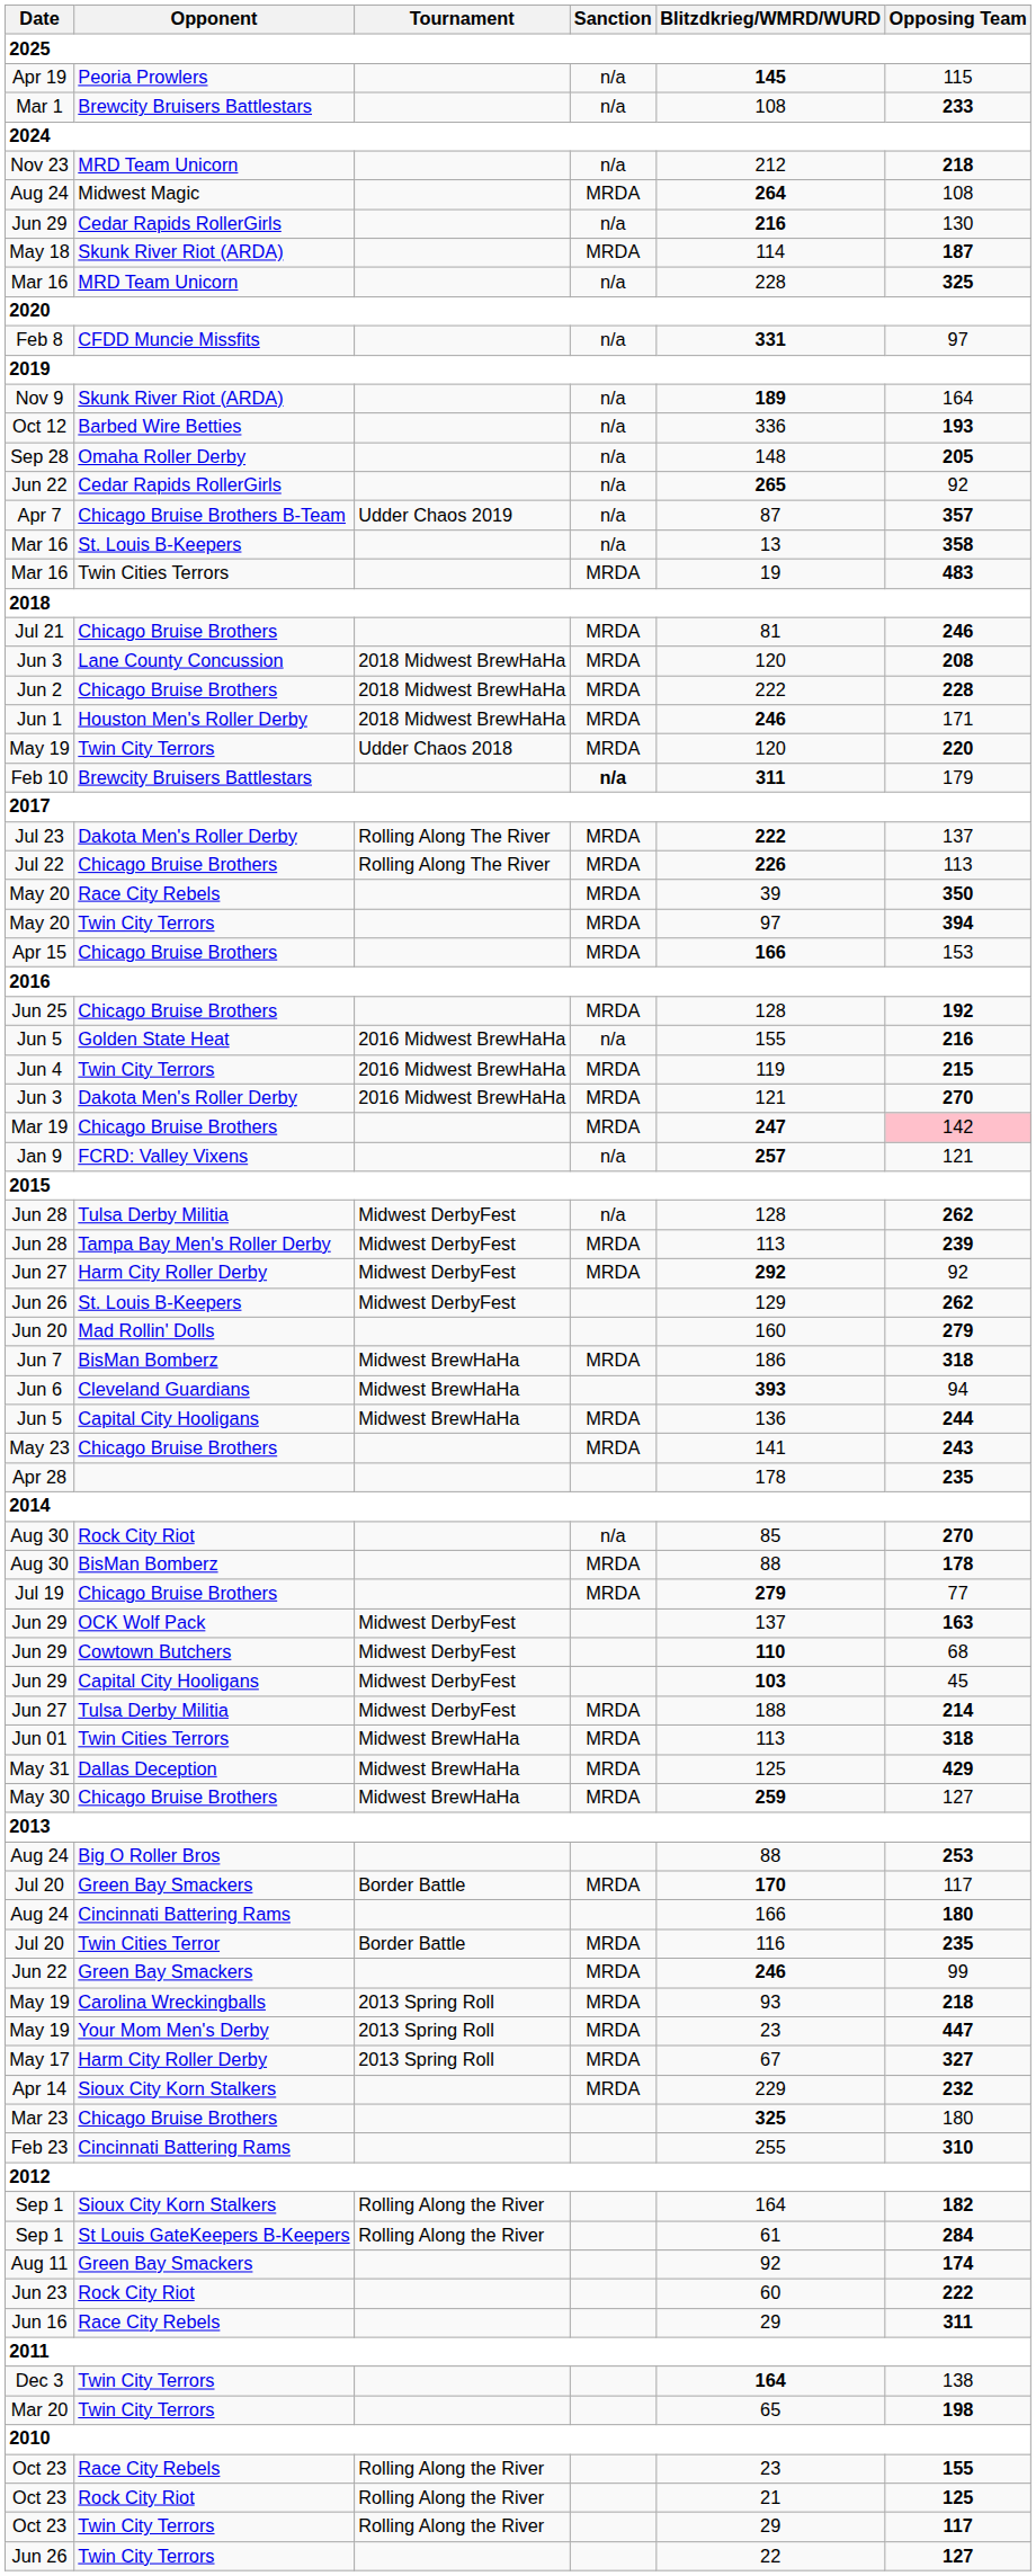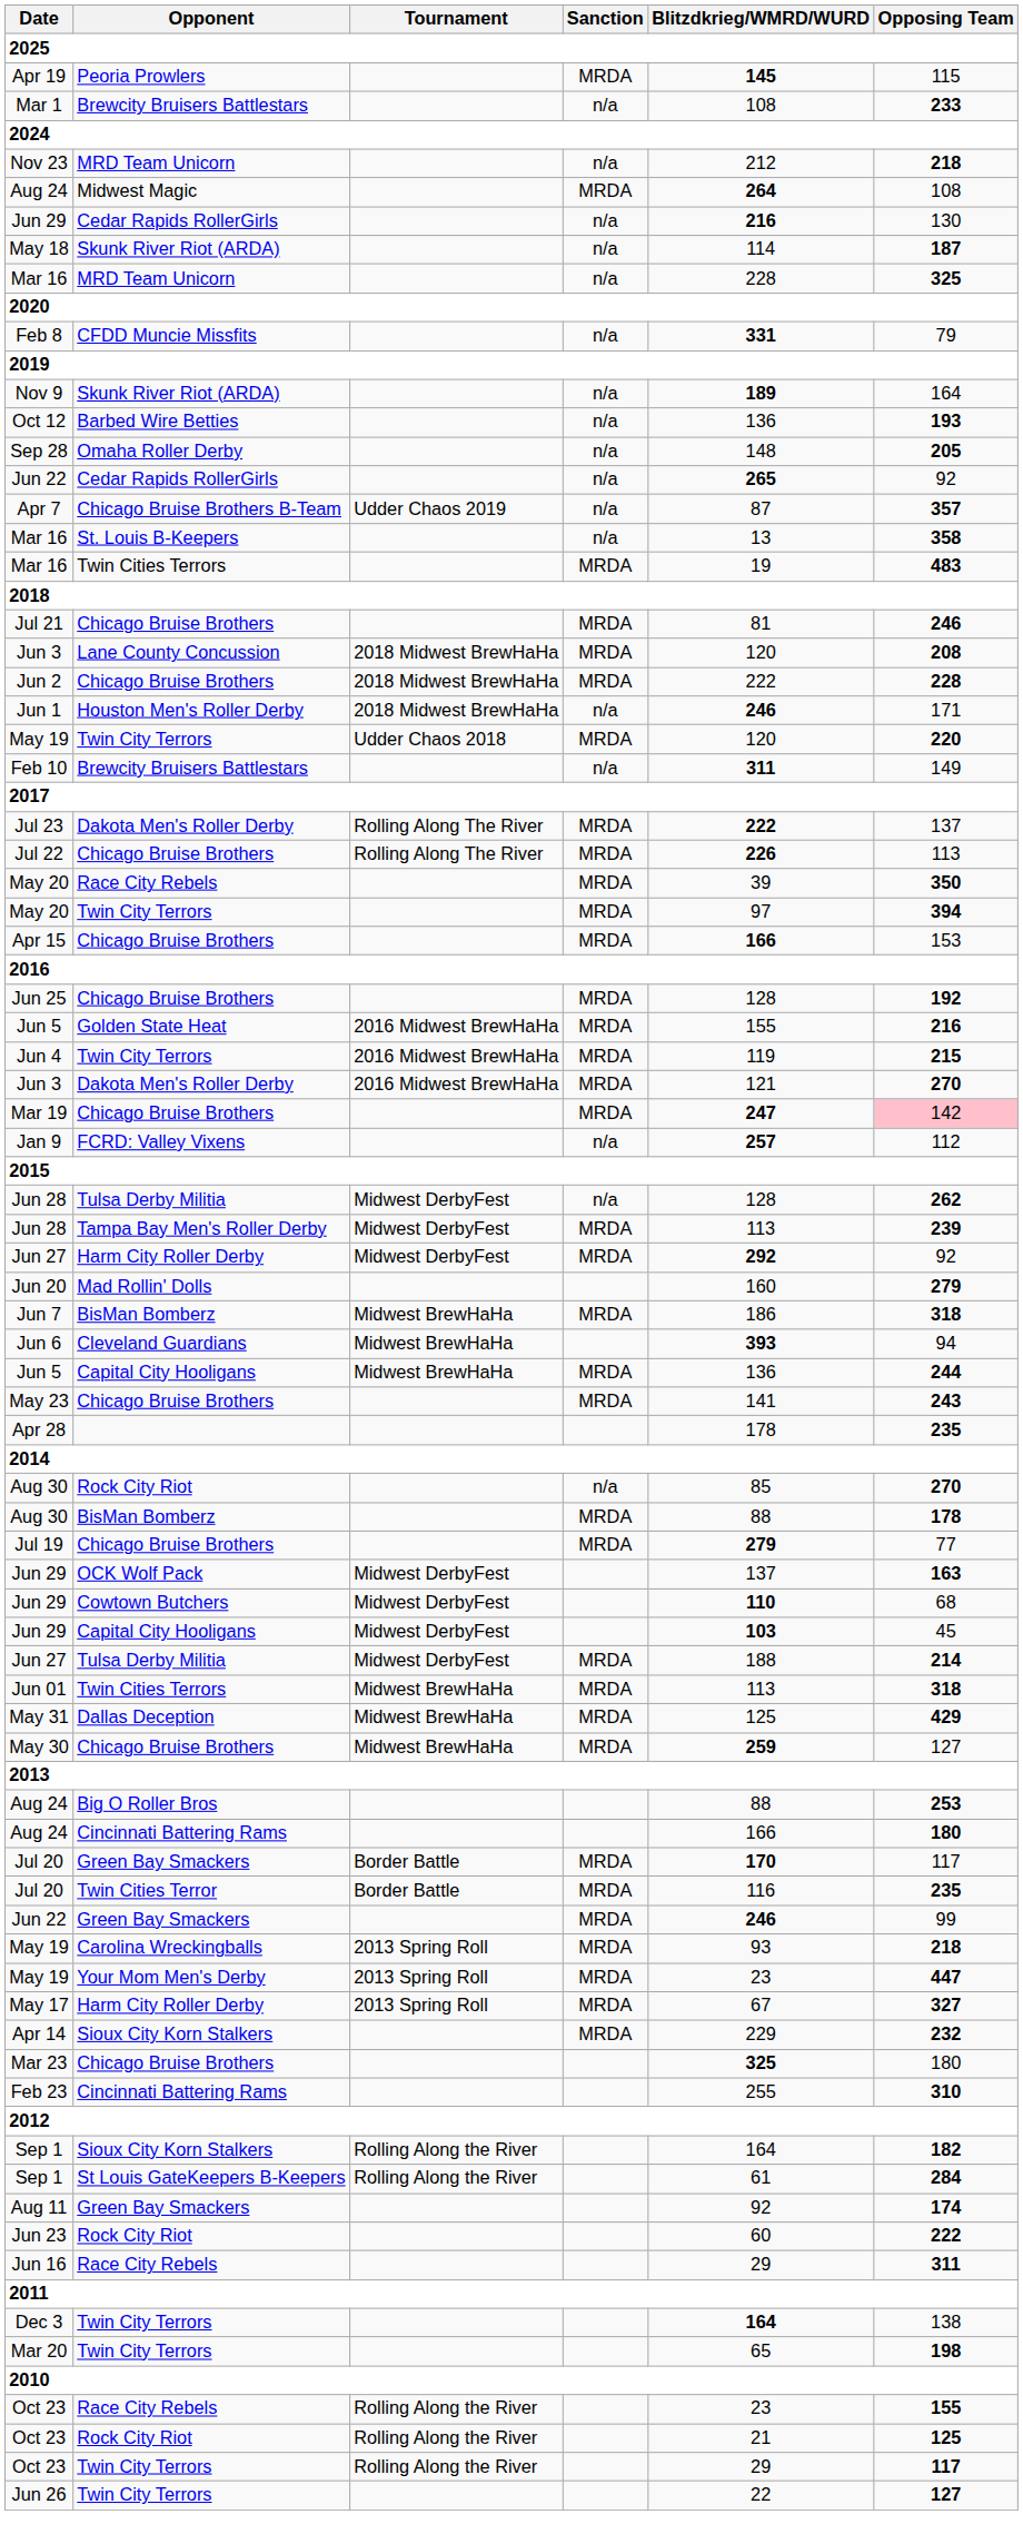 <table class="wikitable">
 <tr>
 <th>Date</th>
 <th>Opponent</th>
 <th>Tournament</th>
 <th>Sanction</th>
 <th><span>Blitzdkrieg</span>/<span>WMRD</span>/<span>WURD</span></th>
 <th>Opposing Team</th>
 </tr>
 <tr>
 <td style="background: white" colspan='6'><span><strong>2025</strong></span></td>
 </tr>
 <tr>
 <td align="center">Apr 19</td>
 <td><a href='#'>Peoria Prowlers</a></td>
 <td></td>
-<td align="center">n/a</td>
+<td align="center">MRDA</td>
 <td align="center"><strong>145</strong></td>
 <td align="center">115</td>
 </tr>
 <tr>
 <td align="center">Mar 1</td>
 <td><a href='#'>Brewcity Bruisers Battlestars</a></td>
 <td></td>
 <td align="center">n/a</td>
 <td align="center">108</td>
 <td align="center"><strong>233</strong></td>
 </tr>
 <tr>
 <td style="background: white" colspan='6'><span><strong>2024</strong></span></td>
 </tr>
 <tr>
 <td align="center">Nov 23</td>
 <td><a href='#'>MRD Team Unicorn</a></td>
 <td></td>
 <td align="center">n/a</td>
 <td align="center">212</td>
 <td align="center"><strong>218</strong></td>
 </tr>
 <tr>
 <td align="center">Aug 24</td>
 <td>Midwest Magic</td>
 <td></td>
 <td align="center">MRDA</td>
 <td align="center"><strong>264</strong></td>
 <td align="center">108</td>
 </tr>
 <tr>
 <td align="center">Jun 29</td>
 <td><a href='#'>Cedar Rapids RollerGirls</a></td>
 <td></td>
 <td align="center">n/a</td>
 <td align="center"><strong>216</strong></td>
 <td align="center">130</td>
 </tr>
 <tr>
 <td align="center">May 18</td>
 <td><a href='#'>Skunk River Riot (ARDA)</a></td>
 <td></td>
-<td align="center">MRDA</td>
+<td align="center">n/a</td>
 <td align="center">114</td>
 <td align="center"><strong>187</strong></td>
 </tr>
 <tr>
 <td align="center">Mar 16</td>
 <td><a href='#'>MRD Team Unicorn</a></td>
 <td></td>
 <td align="center">n/a</td>
 <td align="center">228</td>
 <td align="center"><strong>325</strong></td>
 </tr>
 <tr>
 <td style="background: white" colspan='6'><span><strong>2020</strong></span></td>
 </tr>
 <tr>
 <td align="center">Feb 8</td>
 <td><a href='#'>CFDD Muncie Missfits</a></td>
 <td></td>
 <td align="center">n/a</td>
 <td align="center"><strong>331</strong></td>
-<td align="center">97</td>
+<td align="center">79</td>
 </tr>
 <tr>
 <td style="background: white" colspan='6'><span><strong>2019</strong></span></td>
 </tr>
 <tr>
 <td align="center">Nov 9</td>
 <td><a href='#'>Skunk River Riot (ARDA)</a></td>
 <td></td>
 <td align="center">n/a</td>
 <td align="center"><strong>189</strong></td>
 <td align="center">164</td>
 </tr>
 <tr>
 <td align="center">Oct 12</td>
 <td><a href='#'>Barbed Wire Betties</a></td>
 <td></td>
 <td align="center">n/a</td>
-<td align="center">336</td>
+<td align="center">136</td>
 <td align="center"><strong>193</strong></td>
 </tr>
 <tr>
 <td align="center"><span>Sep 28</span></td>
 <td><a href='#'>Omaha Roller Derby</a></td>
 <td></td>
 <td align="center">n/a</td>
 <td align="center">148</td>
 <td align="center"><strong>205</strong></td>
 </tr>
 <tr>
 <td align="center"><span>Jun 22</span></td>
 <td><a href='#'>Cedar Rapids RollerGirls</a></td>
 <td></td>
 <td align="center">n/a</td>
 <td align="center"><strong>265</strong></td>
 <td align="center">92</td>
 </tr>
 <tr>
 <td align="center">Apr 7</td>
 <td><a href='#'>Chicago Bruise Brothers B-Team</a></td>
 <td>Udder Chaos 2019</td>
 <td align="center">n/a</td>
 <td align="center">87</td>
 <td align="center"><strong>357</strong></td>
 </tr>
 <tr>
 <td align="center">Mar 16</td>
 <td><a href='#'>St. Louis B-Keepers</a></td>
 <td></td>
 <td align="center">n/a</td>
 <td align="center">13</td>
 <td align="center"><strong>358</strong></td>
 </tr>
 <tr>
 <td align="center">Mar 16</td>
 <td>Twin Cities Terrors</td>
 <td></td>
 <td align="center">MRDA</td>
 <td align="center">19</td>
 <td align="center"><strong>483</strong></td>
 </tr>
 <tr>
 <td style="background: white" colspan='6'><span><strong>2018</strong></span></td>
 </tr>
 <tr>
 <td align="center">Jul 21</td>
 <td><a href='#'>Chicago Bruise Brothers</a></td>
 <td></td>
 <td align="center">MRDA</td>
 <td align="center">81</td>
 <td align="center"><strong>246</strong></td>
 </tr>
 <tr>
 <td align="center">Jun 3</td>
 <td><a href='#'>Lane County Concussion</a></td>
 <td>2018 Midwest BrewHaHa</td>
 <td align="center">MRDA</td>
 <td align="center">120</td>
 <td align="center"><strong>208</strong></td>
 </tr>
 <tr>
 <td align="center">Jun 2</td>
 <td><a href='#'>Chicago Bruise Brothers</a></td>
 <td>2018 Midwest BrewHaHa</td>
 <td align="center">MRDA</td>
 <td align="center">222</td>
 <td align="center"><strong>228</strong></td>
 </tr>
 <tr>
 <td align="center">Jun 1</td>
 <td><a href='#'>Houston Men's Roller Derby</a></td>
 <td>2018 Midwest BrewHaHa</td>
-<td align="center">MRDA</td>
+<td align="center">n/a</td>
 <td align="center"><strong>246</strong></td>
 <td align="center">171</td>
 </tr>
 <tr>
 <td align="center">May 19</td>
 <td><a href='#'>Twin City Terrors</a></td>
 <td>Udder Chaos 2018</td>
 <td align="center">MRDA</td>
 <td align="center">120</td>
 <td align="center"><strong>220</strong></td>
 </tr>
 <tr>
 <td align="center">Feb 10</td>
 <td><a href='#'>Brewcity Bruisers Battlestars</a></td>
 <td></td>
-<td align="center"><strong>n/a</strong></td>
+<td align="center">n/a</td>
 <td align="center"><strong>311</strong></td>
-<td align="center">179</td>
+<td align="center">149</td>
 </tr>
 <tr>
 <td style="background: white" colspan='6'><span><strong>2017</strong></span></td>
 </tr>
 <tr>
 <td align="center">Jul 23</td>
 <td><a href='#'>Dakota Men's Roller Derby</a></td>
 <td>Rolling Along The River</td>
 <td align="center">MRDA</td>
 <td align="center"><strong>222</strong></td>
 <td align="center">137</td>
 </tr>
 <tr>
 <td align="center">Jul 22</td>
 <td><a href='#'>Chicago Bruise Brothers</a></td>
 <td>Rolling Along The River</td>
 <td align="center">MRDA</td>
 <td align="center"><strong>226</strong></td>
 <td align="center">113</td>
 </tr>
 <tr>
 <td align="center">May 20</td>
 <td><a href='#'>Race City Rebels</a></td>
 <td></td>
 <td align="center">MRDA</td>
 <td align="center">39</td>
 <td align="center"><strong>350</strong></td>
 </tr>
 <tr>
 <td align="center">May 20</td>
 <td><a href='#'>Twin City Terrors</a></td>
 <td></td>
 <td align="center">MRDA</td>
 <td align="center">97</td>
 <td align="center"><strong>394</strong></td>
 </tr>
 <tr>
 <td align="center">Apr 15</td>
 <td><a href='#'>Chicago Bruise Brothers</a></td>
 <td></td>
 <td align="center">MRDA</td>
 <td align="center"><strong>166</strong></td>
 <td align="center">153</td>
 </tr>
 <tr>
 <td style="background: white" colspan='6'><span><strong>2016</strong></span></td>
 </tr>
 <tr>
 <td align="center">Jun 25</td>
 <td><a href='#'>Chicago Bruise Brothers</a></td>
 <td></td>
 <td align="center">MRDA</td>
 <td align="center">128</td>
 <td align="center"><strong>192</strong></td>
 </tr>
 <tr>
 <td align="center">Jun 5</td>
 <td><a href='#'>Golden State Heat</a></td>
 <td>2016 Midwest BrewHaHa</td>
-<td align="center">n/a</td>
+<td align="center">MRDA</td>
 <td align="center">155</td>
 <td align="center"><strong>216</strong></td>
 </tr>
 <tr>
 <td align="center">Jun 4</td>
 <td><a href='#'>Twin City Terrors</a></td>
 <td>2016 Midwest BrewHaHa</td>
 <td align="center">MRDA</td>
 <td align="center">119</td>
 <td align="center"><strong>215</strong></td>
 </tr>
 <tr>
 <td align="center">Jun 3</td>
 <td><a href='#'>Dakota Men's Roller Derby</a></td>
 <td>2016 Midwest BrewHaHa</td>
 <td align="center">MRDA</td>
 <td align="center">121</td>
 <td align="center"><strong>270</strong></td>
 </tr>
 <tr>
 <td align="center">Mar 19</td>
 <td><a href='#'>Chicago Bruise Brothers</a></td>
 <td></td>
 <td align="center">MRDA</td>
 <td align="center"><strong>247</strong></td>
 <td align="center" style="background: pink;">142</td>
 </tr>
 <tr>
 <td align="center">Jan 9</td>
 <td><a href='#'>FCRD: Valley Vixens</a></td>
 <td></td>
 <td align="center">n/a</td>
 <td align="center"><strong>257</strong></td>
-<td align="center">121</td>
+<td align="center">112</td>
 </tr>
 <tr>
 <td style="background: white" colspan='6'><span><strong>2015</strong></span></td>
 </tr>
 <tr>
 <td align="center">Jun 28</td>
 <td><a href='#'>Tulsa Derby Militia</a></td>
 <td>Midwest DerbyFest</td>
 <td align="center">n/a</td>
 <td align="center">128</td>
 <td align="center"><strong>262</strong></td>
 </tr>
 <tr>
 <td align="center">Jun 28</td>
 <td><a href='#'>Tampa Bay Men's Roller Derby</a></td>
 <td>Midwest DerbyFest</td>
 <td align="center">MRDA</td>
 <td align="center">113</td>
 <td align="center"><strong>239</strong></td>
 </tr>
 <tr>
 <td align="center">Jun 27</td>
 <td><a href='#'>Harm City Roller Derby</a></td>
 <td>Midwest DerbyFest</td>
 <td align="center">MRDA</td>
 <td align="center"><strong>292</strong></td>
 <td align="center">92</td>
-</tr>
-<tr>
-<td align="center">Jun 26</td>
-<td><a href='#'>St. Louis B-Keepers</a></td>
-<td>Midwest DerbyFest</td>
-<td align="center"></td>
-<td align="center">129</td>
-<td align="center"><strong>262</strong></td>
 </tr>
 <tr>
 <td align="center">Jun 20</td>
 <td><a href='#'>Mad Rollin' Dolls</a></td>
 <td></td>
 <td align="center"></td>
 <td align="center">160</td>
 <td align="center"><strong>279</strong></td>
 </tr>
 <tr>
 <td align="center">Jun 7</td>
 <td><a href='#'>BisMan Bomberz</a></td>
 <td>Midwest BrewHaHa</td>
 <td align="center">MRDA</td>
 <td align="center">186</td>
 <td align="center"><strong>318</strong></td>
 </tr>
 <tr>
 <td align="center">Jun 6</td>
 <td><a href='#'>Cleveland Guardians</a></td>
 <td>Midwest BrewHaHa</td>
 <td align="center"></td>
 <td align="center"><strong>393</strong></td>
 <td align="center">94</td>
 </tr>
 <tr>
 <td align="center">Jun 5</td>
 <td><a href='#'>Capital City Hooligans</a></td>
 <td>Midwest BrewHaHa</td>
 <td align="center">MRDA</td>
 <td align="center">136</td>
 <td align="center"><strong>244</strong></td>
 </tr>
 <tr>
 <td align="center">May 23</td>
 <td><a href='#'>Chicago Bruise Brothers</a></td>
 <td></td>
 <td align="center">MRDA</td>
 <td align="center">141</td>
 <td align="center"><strong>243</strong></td>
 </tr>
 <tr>
 <td align="center">Apr 28</td>
 <td></td>
 <td></td>
 <td align="center"></td>
 <td align="center">178</td>
 <td align="center"><strong>235</strong></td>
 </tr>
 <tr>
 <td style="background: white" colspan='6'><span><strong>2014</strong></span></td>
 </tr>
 <tr>
 <td align="center">Aug 30</td>
 <td><a href='#'>Rock City Riot</a></td>
 <td></td>
 <td align="center">n/a</td>
 <td align="center">85</td>
 <td align="center"><strong>270</strong></td>
 </tr>
 <tr>
 <td align="center">Aug 30</td>
 <td><a href='#'>BisMan Bomberz</a></td>
 <td></td>
 <td align="center">MRDA</td>
 <td align="center">88</td>
 <td align="center"><strong>178</strong></td>
 </tr>
 <tr>
 <td align="center">Jul 19</td>
 <td><a href='#'>Chicago Bruise Brothers</a></td>
 <td></td>
 <td align="center">MRDA</td>
 <td align="center"><strong>279</strong></td>
 <td align="center">77</td>
 </tr>
 <tr>
 <td align="center">Jun 29</td>
 <td><a href='#'>OCK Wolf Pack</a></td>
 <td>Midwest DerbyFest</td>
 <td></td>
 <td align="center">137</td>
 <td align="center"><strong>163</strong></td>
 </tr>
 <tr>
 <td align="center">Jun 29</td>
 <td><a href='#'>Cowtown Butchers</a></td>
 <td>Midwest DerbyFest</td>
 <td></td>
 <td align="center"><strong>110</strong></td>
 <td align="center">68</td>
 </tr>
 <tr>
 <td align="center">Jun 29</td>
 <td><a href='#'>Capital City Hooligans</a></td>
 <td>Midwest DerbyFest</td>
 <td></td>
 <td align="center"><strong>103</strong></td>
 <td align="center">45</td>
 </tr>
 <tr>
 <td align="center">Jun 27</td>
 <td><a href='#'>Tulsa Derby Militia</a></td>
 <td>Midwest DerbyFest</td>
 <td align="center">MRDA</td>
 <td align="center">188</td>
 <td align="center"><strong>214</strong></td>
 </tr>
 <tr>
 <td align="center">Jun 01</td>
 <td><a href='#'>Twin Cities Terrors</a></td>
 <td>Midwest BrewHaHa</td>
 <td align="center">MRDA</td>
 <td align="center">113</td>
 <td align="center"><strong>318</strong></td>
 </tr>
 <tr>
 <td align="center">May 31</td>
 <td><a href='#'>Dallas Deception</a></td>
 <td>Midwest BrewHaHa</td>
 <td align="center">MRDA</td>
 <td align="center">125</td>
 <td align="center"><strong>429</strong></td>
 </tr>
 <tr>
 <td align="center">May 30</td>
 <td><a href='#'>Chicago Bruise Brothers</a></td>
 <td>Midwest BrewHaHa</td>
 <td align="center">MRDA</td>
 <td align="center"><strong>259</strong></td>
 <td align="center">127</td>
 </tr>
 <tr>
 <td style="background: white" colspan='6'><span><strong>2013</strong></span></td>
 </tr>
 <tr>
 <td align="center">Aug 24</td>
 <td><a href='#'>Big O Roller Bros</a></td>
 <td></td>
 <td></td>
 <td align="center">88</td>
 <td align="center"><strong>253</strong></td>
 </tr>
 <tr>
+<td align="center">Aug 24</td>
+<td><a href='#'>Cincinnati Battering Rams</a></td>
+<td></td>
+<td></td>
+<td align="center">166</td>
+<td align="center"><strong>180</strong></td>
+</tr>
+<tr>
 <td align="center">Jul 20</td>
 <td><a href='#'>Green Bay Smackers</a></td>
 <td>Border Battle</td>
 <td align="center">MRDA</td>
 <td align="center"><strong>170</strong></td>
 <td align="center">117</td>
-</tr>
-<tr>
-<td align="center">Aug 24</td>
-<td><a href='#'>Cincinnati Battering Rams</a></td>
-<td></td>
-<td></td>
-<td align="center">166</td>
-<td align="center"><strong>180</strong></td>
 </tr>
 <tr>
 <td align="center">Jul 20</td>
 <td><a href='#'>Twin Cities Terror</a></td>
 <td>Border Battle</td>
 <td align="center">MRDA</td>
 <td align="center">116</td>
 <td align="center"><strong>235</strong></td>
 </tr>
 <tr>
 <td align="center">Jun 22</td>
 <td><a href='#'>Green Bay Smackers</a></td>
 <td></td>
 <td align="center">MRDA</td>
 <td align="center"><strong>246</strong></td>
 <td align="center">99</td>
 </tr>
 <tr>
 <td align="center">May 19</td>
 <td><a href='#'>Carolina Wreckingballs</a></td>
 <td>2013 Spring Roll</td>
 <td align="center">MRDA</td>
 <td align="center">93</td>
 <td align="center"><strong>218</strong></td>
 </tr>
 <tr>
 <td align="center">May 19</td>
 <td><a href='#'>Your Mom Men's Derby</a></td>
 <td>2013 Spring Roll</td>
 <td align="center">MRDA</td>
 <td align="center">23</td>
 <td align="center"><strong>447</strong></td>
 </tr>
 <tr>
 <td align="center">May 17</td>
 <td><a href='#'>Harm City Roller Derby</a></td>
 <td>2013 Spring Roll</td>
 <td align="center">MRDA</td>
 <td align="center">67</td>
 <td align="center"><strong>327</strong></td>
 </tr>
 <tr>
 <td align="center">Apr 14</td>
 <td><a href='#'>Sioux City Korn Stalkers</a></td>
 <td></td>
 <td align="center">MRDA</td>
 <td align="center">229</td>
 <td align="center"><strong>232</strong></td>
 </tr>
 <tr>
 <td align="center">Mar 23</td>
 <td><a href='#'>Chicago Bruise Brothers</a></td>
 <td></td>
 <td></td>
 <td align="center"><strong>325</strong></td>
 <td align="center">180</td>
 </tr>
 <tr>
 <td align="center">Feb 23</td>
 <td><a href='#'>Cincinnati Battering Rams</a></td>
 <td></td>
 <td></td>
 <td align="center">255</td>
 <td align="center"><strong>310</strong></td>
 </tr>
 <tr>
 <td style="background: white" colspan='6'><span><strong>2012</strong></span></td>
 </tr>
 <tr>
 <td align="center">Sep 1</td>
 <td><a href='#'>Sioux City Korn Stalkers</a></td>
 <td>Rolling Along the River</td>
 <td></td>
 <td align="center">164</td>
 <td align="center"><strong>182</strong></td>
 </tr>
 <tr>
 <td align="center">Sep 1</td>
 <td><a href='#'>St Louis GateKeepers B-Keepers</a></td>
 <td>Rolling Along the River</td>
 <td></td>
 <td align="center">61</td>
 <td align="center"><strong>284</strong></td>
 </tr>
 <tr>
 <td align="center">Aug 11</td>
 <td><a href='#'>Green Bay Smackers</a></td>
 <td></td>
 <td></td>
 <td align="center">92</td>
 <td align="center"><strong>174</strong></td>
 </tr>
 <tr>
 <td align="center">Jun 23</td>
 <td><a href='#'>Rock City Riot</a></td>
 <td></td>
 <td></td>
 <td align="center">60</td>
 <td align="center"><strong>222</strong></td>
 </tr>
 <tr>
 <td align="center">Jun 16</td>
 <td><a href='#'>Race City Rebels</a></td>
 <td></td>
 <td></td>
 <td align="center">29</td>
 <td align="center"><strong>311</strong></td>
 </tr>
 <tr>
 <td style="background: white" colspan='6'><span><strong>2011</strong></span></td>
 </tr>
 <tr>
 <td align="center">Dec 3</td>
 <td><a href='#'>Twin City Terrors</a></td>
 <td></td>
 <td></td>
 <td align="center"><strong>164</strong></td>
 <td align="center">138</td>
 </tr>
 <tr>
 <td align="center">Mar 20</td>
 <td><a href='#'>Twin City Terrors</a></td>
 <td></td>
 <td></td>
 <td align="center">65</td>
 <td align="center"><strong>198</strong></td>
 </tr>
 <tr>
 <td style="background: white" colspan='6'><span><strong>2010</strong></span></td>
 </tr>
 <tr>
 <td align="center">Oct 23</td>
 <td><a href='#'>Race City Rebels</a></td>
 <td>Rolling Along the River</td>
 <td></td>
 <td align="center">23</td>
 <td align="center"><strong>155</strong></td>
 </tr>
 <tr>
 <td align="center">Oct 23</td>
 <td><a href='#'>Rock City Riot</a></td>
 <td>Rolling Along the River</td>
 <td></td>
 <td align="center">21</td>
 <td align="center"><strong>125</strong></td>
 </tr>
 <tr>
 <td align="center">Oct 23</td>
 <td><a href='#'>Twin City Terrors</a></td>
 <td>Rolling Along the River</td>
 <td></td>
 <td align="center">29</td>
 <td align="center"><strong>117</strong></td>
 </tr>
 <tr>
 <td align="center">Jun 26</td>
 <td><a href='#'>Twin City Terrors</a></td>
 <td></td>
 <td></td>
 <td align="center">22</td>
 <td align="center"><strong>127</strong></td>
 </tr>
 </table>
